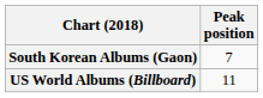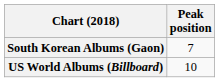 <table class="wikitable plainrowheaders" style="text-align:center">
 <tr>
 <th>Chart (2018)</th>
 <th>Peak<br>position</th>
 </tr>
 <tr>
 <th scope="row">South Korean Albums (Gaon)</th>
 <td>7</td>
 </tr>
 <tr>
 <th scope="row">US World Albums (<em>Billboard</em>)</th>
-<td>11</td>
+<td>10</td>
 </tr>
 </table>
